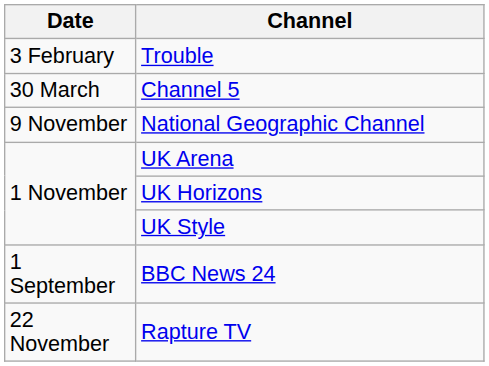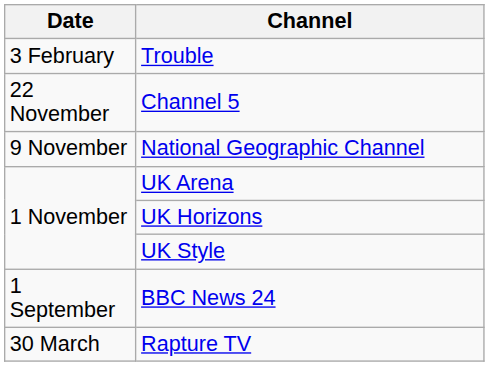 <table class="wikitable">
 <tr>
 <th width=90>Date</th>
 <th width=250>Channel</th>
 </tr>
 <tr>
 <td>3 February</td>
 <td><a href='#'>Trouble</a></td>
 </tr>
 <tr>
-<td>30 March</td>
+<td>22 November</td>
 <td><a href='#'>Channel 5</a></td>
 </tr>
 <tr>
 <td>9 November</td>
 <td><a href='#'>National Geographic Channel</a></td>
 </tr>
 <tr>
 <td rowspan="3">1 November</td>
 <td><a href='#'>UK Arena</a></td>
 </tr>
 <tr>
 <td><a href='#'>UK Horizons</a></td>
 </tr>
 <tr>
 <td><a href='#'>UK Style</a></td>
 </tr>
 <tr>
 <td>1 September</td>
 <td><a href='#'>BBC News 24</a></td>
 </tr>
 <tr>
-<td>22 November</td>
+<td>30 March</td>
 <td><a href='#'>Rapture TV</a></td>
 </tr>
 </table>
